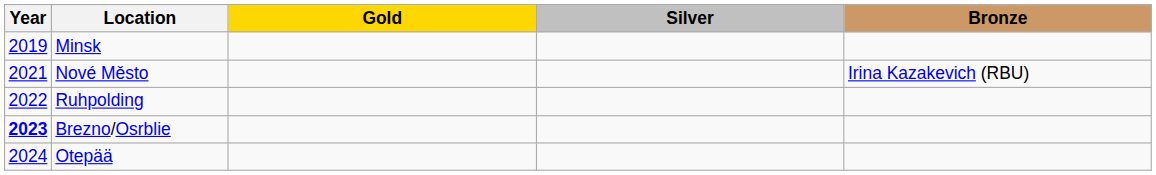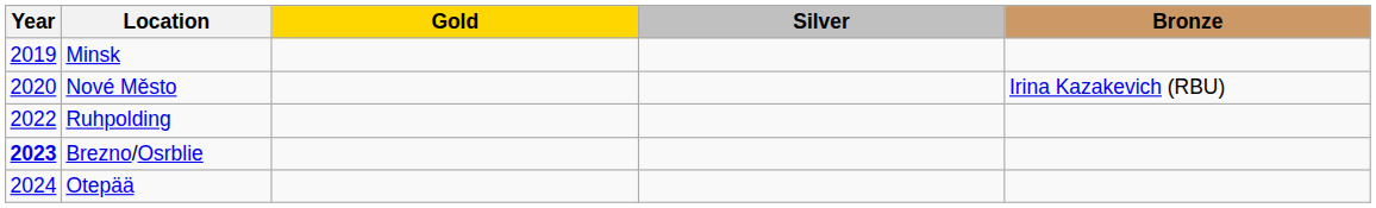 <table class="wikitable">
 <tr>
 <th>Year</th>
 <th width="155">Location</th>
 <th style="background:gold" width="275">Gold</th>
 <th style="background:silver" width="275">Silver</th>
 <th style="background:#cc9966" width="275">Bronze</th>
 </tr>
 <tr>
 <td><a href='#'>2019</a></td>
 <td> <a href='#'>Minsk</a></td>
 <td></td>
 <td></td>
 <td></td>
 </tr>
 <tr>
-<td><a href='#'>2021</a></td>
+<td><a href='#'>2020</a></td>
 <td> <a href='#'>Nové Město</a></td>
 <td></td>
 <td></td>
 <td><a href='#'>Irina Kazakevich</a> (RBU)</td>
 </tr>
 <tr>
 <td><a href='#'>2022</a></td>
 <td> <a href='#'>Ruhpolding</a></td>
 <td></td>
 <td></td>
 <td></td>
 </tr>
 <tr>
 <td><strong><a href='#'>2023</a></strong></td>
 <td> <a href='#'>Brezno</a>/<a href='#'>Osrblie</a></td>
 <td></td>
 <td></td>
 <td></td>
 </tr>
 <tr>
 <td><a href='#'>2024</a></td>
 <td> <a href='#'>Otepää</a></td>
 <td></td>
 <td></td>
 <td></td>
 </tr>
 </table>
